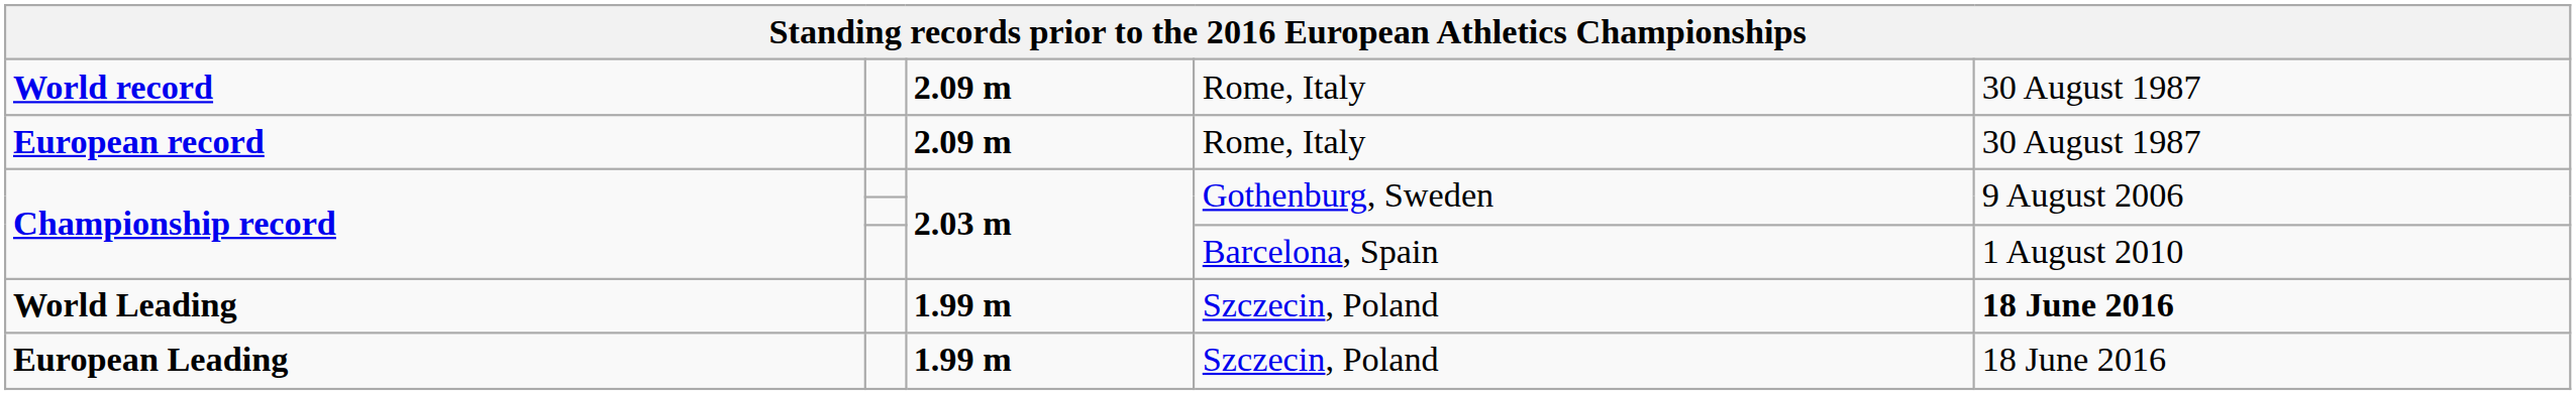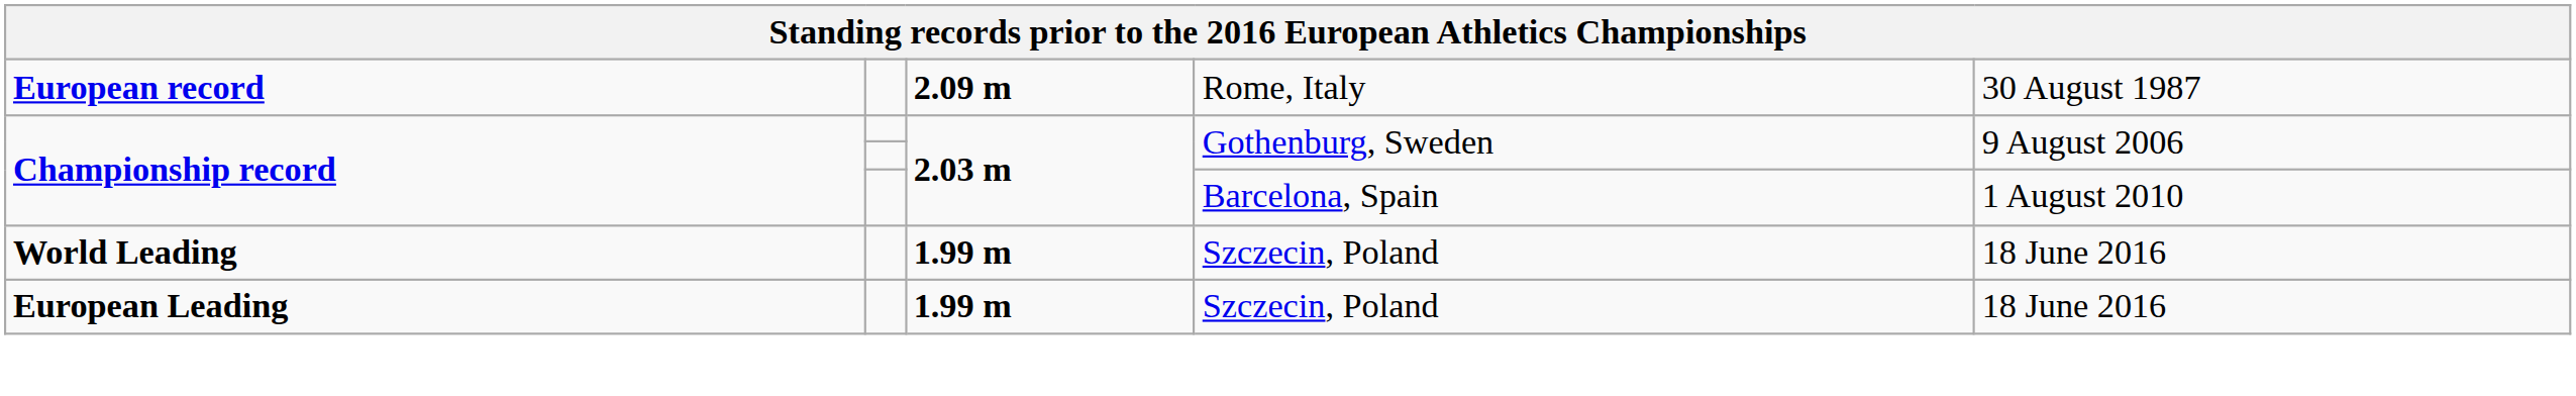 <table class="wikitable" width=75%>
 <tr>
 <th colspan="5">Standing records prior to the 2016 European Athletics Championships</th>
-</tr>
-<tr>
-<td><strong><a href='#'>World record</a></strong></td>
-<td></td>
-<td><strong>2.09 m</strong></td>
-<td>Rome, Italy</td>
-<td>30 August 1987</td>
 </tr>
 <tr>
 <td><strong><a href='#'>European record</a></strong></td>
 <td></td>
 <td><strong>2.09 m</strong></td>
 <td>Rome, Italy</td>
 <td>30 August 1987</td>
 </tr>
 <tr>
 <td rowspan=3><strong><a href='#'>Championship record</a></strong></td>
 <td></td>
 <td rowspan=3><strong>2.03 m</strong></td>
 <td rowspan=2><a href='#'>Gothenburg</a>, Sweden</td>
 <td rowspan=2>9 August 2006</td>
 </tr>
 <tr>
 <td></td>
 </tr>
 <tr>
 <td></td>
 <td><a href='#'>Barcelona</a>, Spain</td>
 <td>1 August 2010</td>
 </tr>
 <tr>
 <td><strong>World Leading</strong></td>
 <td></td>
 <td><strong>1.99 m</strong></td>
 <td><a href='#'>Szczecin</a>, Poland</td>
-<td><strong>18 June 2016</strong></td>
+<td>18 June 2016</td>
 </tr>
 <tr>
 <td><strong>European Leading</strong></td>
 <td></td>
 <td><strong>1.99 m</strong></td>
 <td><a href='#'>Szczecin</a>, Poland</td>
 <td>18 June 2016</td>
 </tr>
 </table>
